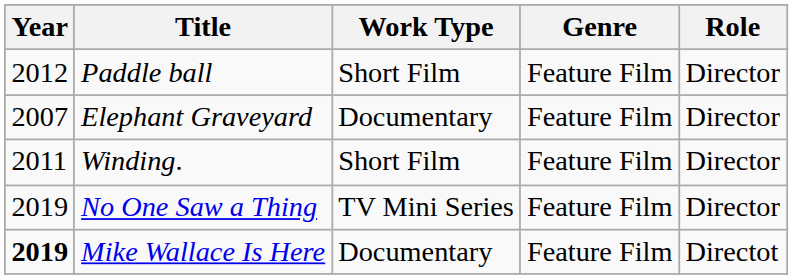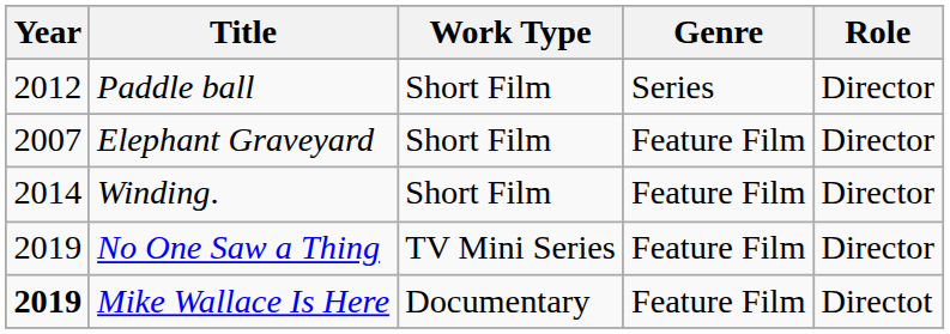 <table class="wikitable">
 <tr>
 <th>Year</th>
 <th>Title</th>
 <th>Work Type</th>
 <th>Genre</th>
 <th>Role</th>
 </tr>
 <tr>
 <td>2012</td>
 <td><em>Paddle ball</em></td>
 <td>Short Film</td>
-<td>Feature Film</td>
+<td>Series</td>
 <td>Director</td>
 </tr>
 <tr>
 <td>2007</td>
 <td><em>Elephant Graveyard</em> </td>
-<td>Documentary</td>
+<td>Short Film</td>
 <td>Feature Film</td>
 <td>Director</td>
 </tr>
 <tr>
-<td>2011</td>
+<td>2014</td>
 <td><em>Winding</em>.</td>
 <td>Short Film</td>
 <td>Feature Film</td>
 <td>Director</td>
 </tr>
 <tr>
 <td>2019</td>
 <td><em><a href='#'>No One Saw a Thing</a></em></td>
 <td>TV Mini Series</td>
 <td>Feature Film</td>
 <td>Director</td>
 </tr>
 <tr>
 <td><strong>2019</strong></td>
 <td><em><a href='#'>Mike Wallace Is Here</a></em></td>
 <td>Documentary</td>
 <td>Feature Film</td>
 <td>Directot</td>
 </tr>
 </table>
